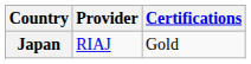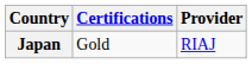 <table class="wikitable sortable plainrowheaders">
 <tr>
 <th>Country</th>
+<th><a href='#'>Certifications</a></th>
 <th>Provider</th>
-<th><a href='#'>Certifications</a></th>
 </tr>
 <tr>
 <th scope="row">Japan</th>
+<td>Gold</td>
 <td><a href='#'>RIAJ</a></td>
-<td>Gold</td>
 </tr>
 </table>
